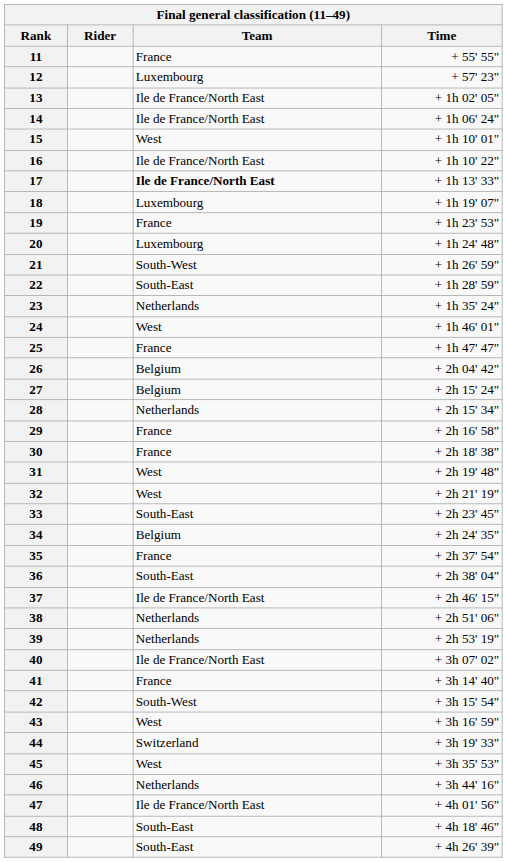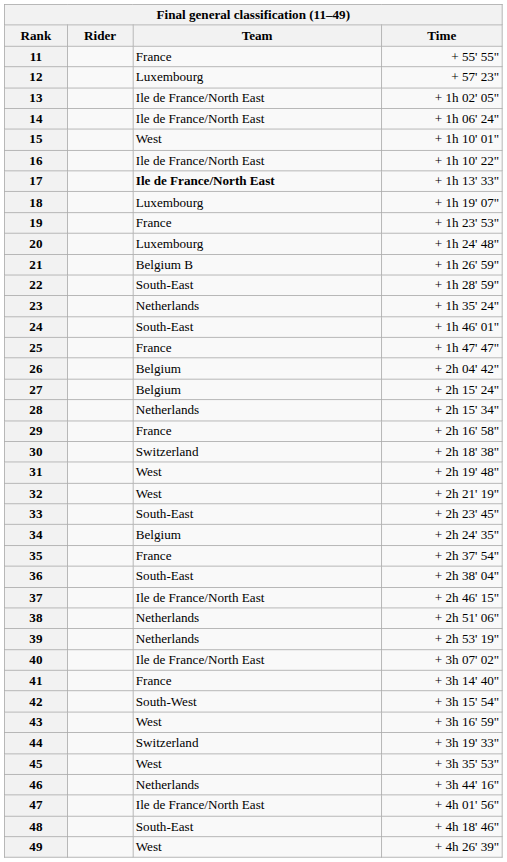 <table class="collapsible collapsed wikitable" style="width:38em;margin-top:-1px;">
 <tr>
 <th scope="col" colspan="4">Final general classification (11–49)</th>
 </tr>
 <tr>
 <th scope="col">Rank</th>
 <th scope="col">Rider</th>
 <th scope="col">Team</th>
 <th scope="col">Time</th>
 </tr>
 <tr>
 <th scope="row">11</th>
 <td></td>
 <td>France</td>
 <td style="text-align:right;">+ 55' 55"</td>
 </tr>
 <tr>
 <th scope="row">12</th>
 <td></td>
 <td>Luxembourg</td>
 <td style="text-align:right;">+ 57' 23"</td>
 </tr>
 <tr>
 <th scope="row">13</th>
 <td></td>
 <td>Ile de France/North East</td>
 <td style="text-align:right;">+ 1h 02' 05"</td>
 </tr>
 <tr>
 <th scope="row">14</th>
 <td></td>
 <td>Ile de France/North East</td>
 <td style="text-align:right;">+ 1h 06' 24"</td>
 </tr>
 <tr>
 <th scope="row">15</th>
 <td></td>
 <td>West</td>
 <td style="text-align:right;">+ 1h 10' 01"</td>
 </tr>
 <tr>
 <th scope="row">16</th>
 <td></td>
 <td>Ile de France/North East</td>
 <td style="text-align:right;">+ 1h 10' 22"</td>
 </tr>
 <tr>
 <th scope="row">17</th>
 <td></td>
 <td><strong>Ile de France/North East</strong></td>
 <td style="text-align:right;">+ 1h 13' 33"</td>
 </tr>
 <tr>
 <th scope="row">18</th>
 <td></td>
 <td>Luxembourg</td>
 <td style="text-align:right;">+ 1h 19' 07"</td>
 </tr>
 <tr>
 <th scope="row">19</th>
 <td></td>
 <td>France</td>
 <td style="text-align:right;">+ 1h 23' 53"</td>
 </tr>
 <tr>
 <th scope="row">20</th>
 <td></td>
 <td>Luxembourg</td>
 <td style="text-align:right;">+ 1h 24' 48"</td>
 </tr>
 <tr>
 <th scope="row">21</th>
 <td></td>
-<td>South-West</td>
+<td>Belgium B</td>
 <td style="text-align:right;">+ 1h 26' 59"</td>
 </tr>
 <tr>
 <th scope="row">22</th>
 <td></td>
 <td>South-East</td>
 <td style="text-align:right;">+ 1h 28' 59"</td>
 </tr>
 <tr>
 <th scope="row">23</th>
 <td></td>
 <td>Netherlands</td>
 <td style="text-align:right;">+ 1h 35' 24"</td>
 </tr>
 <tr>
 <th scope="row">24</th>
 <td></td>
-<td>West</td>
+<td>South-East</td>
 <td style="text-align:right;">+ 1h 46' 01"</td>
 </tr>
 <tr>
 <th scope="row">25</th>
 <td></td>
 <td>France</td>
 <td style="text-align:right;">+ 1h 47' 47"</td>
 </tr>
 <tr>
 <th scope="row">26</th>
 <td></td>
 <td>Belgium</td>
 <td style="text-align:right;">+ 2h 04' 42"</td>
 </tr>
 <tr>
 <th scope="row">27</th>
 <td></td>
 <td>Belgium</td>
 <td style="text-align:right;">+ 2h 15' 24"</td>
 </tr>
 <tr>
 <th scope="row">28</th>
 <td></td>
 <td>Netherlands</td>
 <td style="text-align:right;">+ 2h 15' 34"</td>
 </tr>
 <tr>
 <th scope="row">29</th>
 <td></td>
 <td>France</td>
 <td style="text-align:right;">+ 2h 16' 58"</td>
 </tr>
 <tr>
 <th scope="row">30</th>
 <td></td>
-<td>France</td>
+<td>Switzerland</td>
 <td style="text-align:right;">+ 2h 18' 38"</td>
 </tr>
 <tr>
 <th scope="row">31</th>
 <td></td>
 <td>West</td>
 <td style="text-align:right;">+ 2h 19' 48"</td>
 </tr>
 <tr>
 <th scope="row">32</th>
 <td></td>
 <td>West</td>
 <td style="text-align:right;">+ 2h 21' 19"</td>
 </tr>
 <tr>
 <th scope="row">33</th>
 <td></td>
 <td>South-East</td>
 <td style="text-align:right;">+ 2h 23' 45"</td>
 </tr>
 <tr>
 <th scope="row">34</th>
 <td></td>
 <td>Belgium</td>
 <td style="text-align:right;">+ 2h 24' 35"</td>
 </tr>
 <tr>
 <th scope="row">35</th>
 <td></td>
 <td>France</td>
 <td style="text-align:right;">+ 2h 37' 54"</td>
 </tr>
 <tr>
 <th scope="row">36</th>
 <td></td>
 <td>South-East</td>
 <td style="text-align:right;">+ 2h 38' 04"</td>
 </tr>
 <tr>
 <th scope="row">37</th>
 <td></td>
 <td>Ile de France/North East</td>
 <td style="text-align:right;">+ 2h 46' 15"</td>
 </tr>
 <tr>
 <th scope="row">38</th>
 <td></td>
 <td>Netherlands</td>
 <td style="text-align:right;">+ 2h 51' 06"</td>
 </tr>
 <tr>
 <th scope="row">39</th>
 <td></td>
 <td>Netherlands</td>
 <td style="text-align:right;">+ 2h 53' 19"</td>
 </tr>
 <tr>
 <th scope="row">40</th>
 <td></td>
 <td>Ile de France/North East</td>
 <td style="text-align:right;">+ 3h 07' 02"</td>
 </tr>
 <tr>
 <th scope="row">41</th>
 <td></td>
 <td>France</td>
 <td style="text-align:right;">+ 3h 14' 40"</td>
 </tr>
 <tr>
 <th scope="row">42</th>
 <td></td>
 <td>South-West</td>
 <td style="text-align:right;">+ 3h 15' 54"</td>
 </tr>
 <tr>
 <th scope="row">43</th>
 <td></td>
 <td>West</td>
 <td style="text-align:right;">+ 3h 16' 59"</td>
 </tr>
 <tr>
 <th scope="row">44</th>
 <td></td>
 <td>Switzerland</td>
 <td style="text-align:right;">+ 3h 19' 33"</td>
 </tr>
 <tr>
 <th scope="row">45</th>
 <td></td>
 <td>West</td>
 <td style="text-align:right;">+ 3h 35' 53"</td>
 </tr>
 <tr>
 <th scope="row">46</th>
 <td></td>
 <td>Netherlands</td>
 <td style="text-align:right;">+ 3h 44' 16"</td>
 </tr>
 <tr>
 <th scope="row">47</th>
 <td></td>
 <td>Ile de France/North East</td>
 <td style="text-align:right;">+ 4h 01' 56"</td>
 </tr>
 <tr>
 <th scope="row">48</th>
 <td></td>
 <td>South-East</td>
 <td style="text-align:right;">+ 4h 18' 46"</td>
 </tr>
 <tr>
 <th scope="row">49</th>
 <td></td>
-<td>South-East</td>
+<td>West</td>
 <td style="text-align:right;">+ 4h 26' 39"</td>
 </tr>
 </table>
